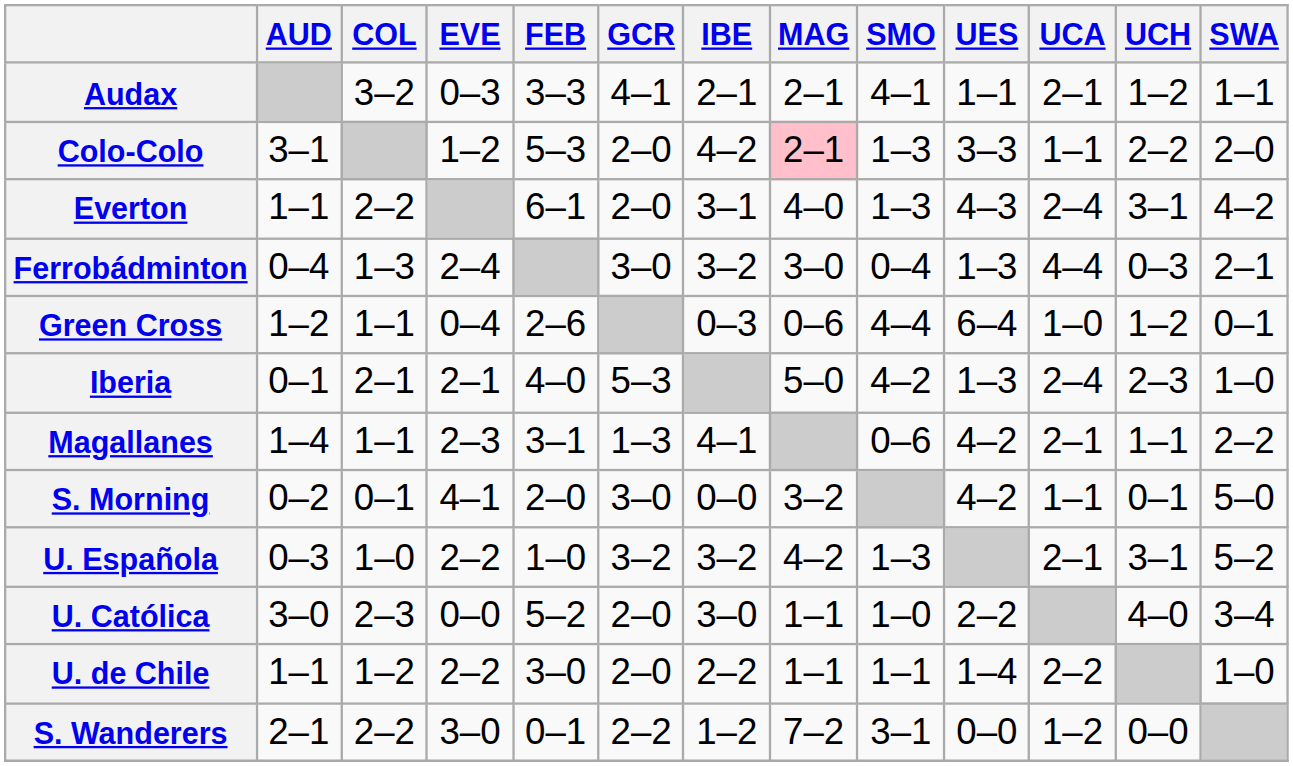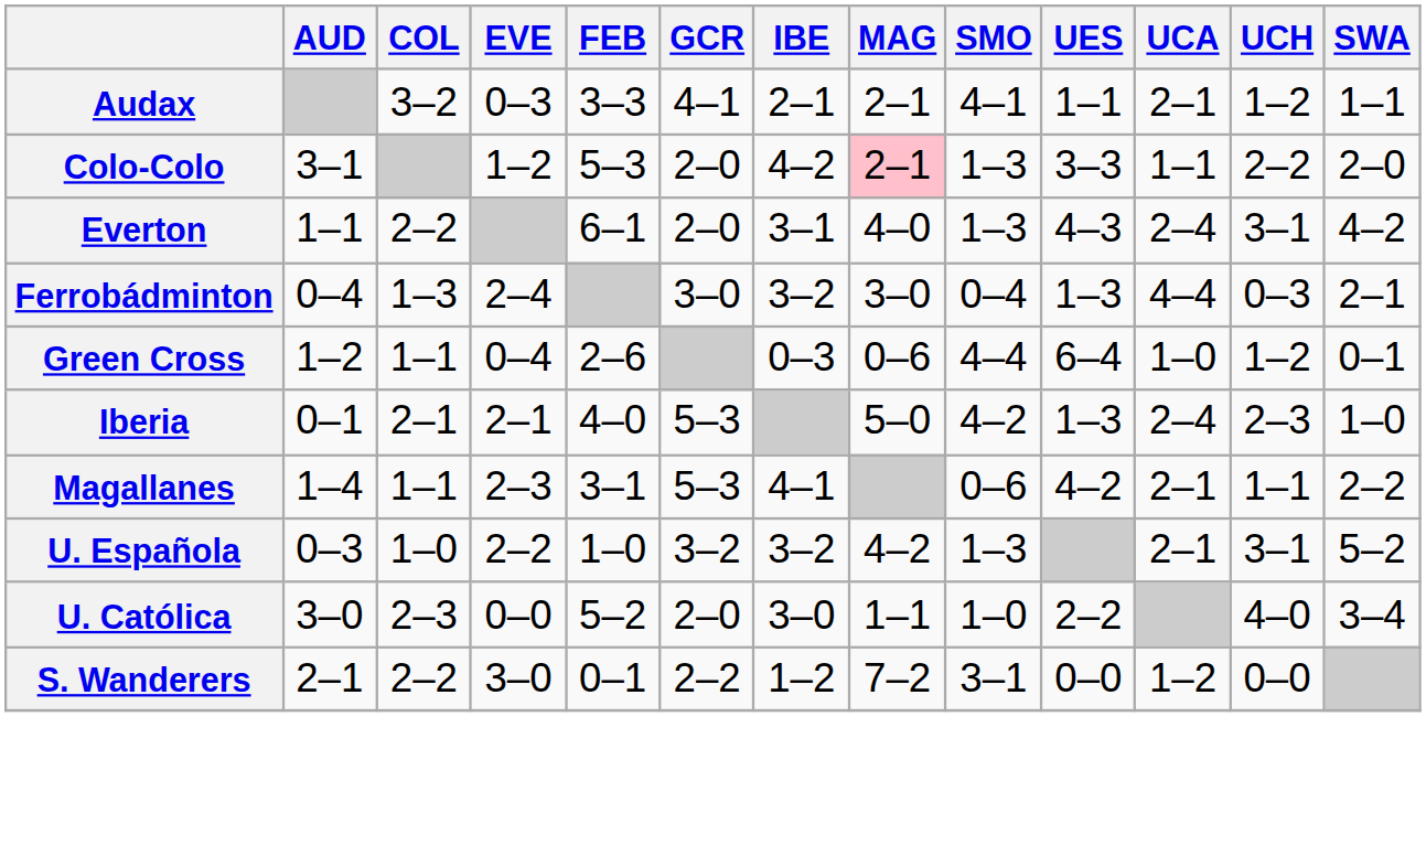 <table class="wikitable" style="text-align:center">
 <tr>
 <th width="90"> </th>
 <th width="30"><small><a href='#'>AUD</a></small></th>
 <th width="30"><small><a href='#'>COL</a></small></th>
 <th width="30"><small><a href='#'>EVE</a></small></th>
 <th width="30"><small><a href='#'>FEB</a></small></th>
 <th width="30"><small><a href='#'>GCR</a></small></th>
 <th width="30"><small><a href='#'>IBE</a></small></th>
 <th width="30"><small><a href='#'>MAG</a></small></th>
 <th width="30"><small><a href='#'>SMO</a></small></th>
 <th width="30"><small><a href='#'>UES</a></small></th>
 <th width="30"><small><a href='#'>UCA</a></small></th>
 <th width="30"><small><a href='#'>UCH</a></small></th>
 <th width="30"><small><a href='#'>SWA</a></small></th>
 </tr>
 <tr>
 <th><small><a href='#'>Audax</a></small></th>
 <td bgcolor="#CCCCCC"></td>
 <td>3–2</td>
 <td>0–3</td>
 <td>3–3</td>
 <td>4–1</td>
 <td>2–1</td>
 <td>2–1</td>
 <td>4–1</td>
 <td>1–1</td>
 <td>2–1</td>
 <td>1–2</td>
 <td>1–1</td>
 </tr>
 <tr>
 <th><small><a href='#'>Colo-Colo</a></small></th>
 <td>3–1</td>
 <td bgcolor="#CCCCCC"></td>
 <td>1–2</td>
 <td>5–3</td>
 <td>2–0</td>
 <td>4–2</td>
 <td style="background: pink;">2–1</td>
 <td>1–3</td>
 <td>3–3</td>
 <td>1–1</td>
 <td>2–2</td>
 <td>2–0</td>
 </tr>
 <tr>
 <th><small><a href='#'>Everton</a></small></th>
 <td>1–1</td>
 <td>2–2</td>
 <td bgcolor="#CCCCCC"></td>
 <td>6–1</td>
 <td>2–0</td>
 <td>3–1</td>
 <td>4–0</td>
 <td>1–3</td>
 <td>4–3</td>
 <td>2–4</td>
 <td>3–1</td>
 <td>4–2</td>
 </tr>
 <tr>
 <th><small><a href='#'>Ferrobádminton</a></small></th>
 <td>0–4</td>
 <td>1–3</td>
 <td>2–4</td>
 <td bgcolor="#CCCCCC"></td>
 <td>3–0</td>
 <td>3–2</td>
 <td>3–0</td>
 <td>0–4</td>
 <td>1–3</td>
 <td>4–4</td>
 <td>0–3</td>
 <td>2–1</td>
 </tr>
 <tr>
 <th><small><a href='#'>Green Cross</a></small></th>
 <td>1–2</td>
 <td>1–1</td>
 <td>0–4</td>
 <td>2–6</td>
 <td bgcolor="#CCCCCC"></td>
 <td>0–3</td>
 <td>0–6</td>
 <td>4–4</td>
 <td>6–4</td>
 <td>1–0</td>
 <td>1–2</td>
 <td>0–1</td>
 </tr>
 <tr>
 <th><small><a href='#'>Iberia</a></small></th>
 <td>0–1</td>
 <td>2–1</td>
 <td>2–1</td>
 <td>4–0</td>
 <td>5–3</td>
 <td bgcolor="#CCCCCC"></td>
 <td>5–0</td>
 <td>4–2</td>
 <td>1–3</td>
 <td>2–4</td>
 <td>2–3</td>
 <td>1–0</td>
 </tr>
 <tr>
 <th><small><a href='#'>Magallanes</a></small></th>
 <td>1–4</td>
 <td>1–1</td>
 <td>2–3</td>
 <td>3–1</td>
-<td>1–3</td>
+<td>5–3</td>
 <td>4–1</td>
 <td bgcolor="#CCCCCC"></td>
 <td>0–6</td>
 <td>4–2</td>
 <td>2–1</td>
 <td>1–1</td>
 <td>2–2</td>
-</tr>
-<tr>
-<th><small><a href='#'>S. Morning</a></small></th>
-<td>0–2</td>
-<td>0–1</td>
-<td>4–1</td>
-<td>2–0</td>
-<td>3–0</td>
-<td>0–0</td>
-<td>3–2</td>
-<td bgcolor="#CCCCCC"></td>
-<td>4–2</td>
-<td>1–1</td>
-<td>0–1</td>
-<td>5–0</td>
 </tr>
 <tr>
 <th><small><a href='#'>U. Española</a></small></th>
 <td>0–3</td>
 <td>1–0</td>
 <td>2–2</td>
 <td>1–0</td>
 <td>3–2</td>
 <td>3–2</td>
 <td>4–2</td>
 <td>1–3</td>
 <td bgcolor="#CCCCCC"></td>
 <td>2–1</td>
 <td>3–1</td>
 <td>5–2</td>
 </tr>
 <tr>
 <th><small><a href='#'>U. Católica</a></small></th>
 <td>3–0</td>
 <td>2–3</td>
 <td>0–0</td>
 <td>5–2</td>
 <td>2–0</td>
 <td>3–0</td>
 <td>1–1</td>
 <td>1–0</td>
 <td>2–2</td>
 <td bgcolor="#CCCCCC"></td>
 <td>4–0</td>
 <td>3–4</td>
 </tr>
 <tr>
-<th><small><a href='#'>U. de Chile</a></small></th>
-<td>1–1</td>
-<td>1–2</td>
-<td>2–2</td>
-<td>3–0</td>
-<td>2–0</td>
-<td>2–2</td>
-<td>1–1</td>
-<td>1–1</td>
-<td>1–4</td>
-<td>2–2</td>
-<td bgcolor="#CCCCCC"></td>
-<td>1–0</td>
-</tr>
-<tr>
 <th><small><a href='#'>S. Wanderers</a></small></th>
 <td>2–1</td>
 <td>2–2</td>
 <td>3–0</td>
 <td>0–1</td>
 <td>2–2</td>
 <td>1–2</td>
 <td>7–2</td>
 <td>3–1</td>
 <td>0–0</td>
 <td>1–2</td>
 <td>0–0</td>
 <td bgcolor="#CCCCCC"></td>
 </tr>
 <tr>
 </tr>
 </table>
